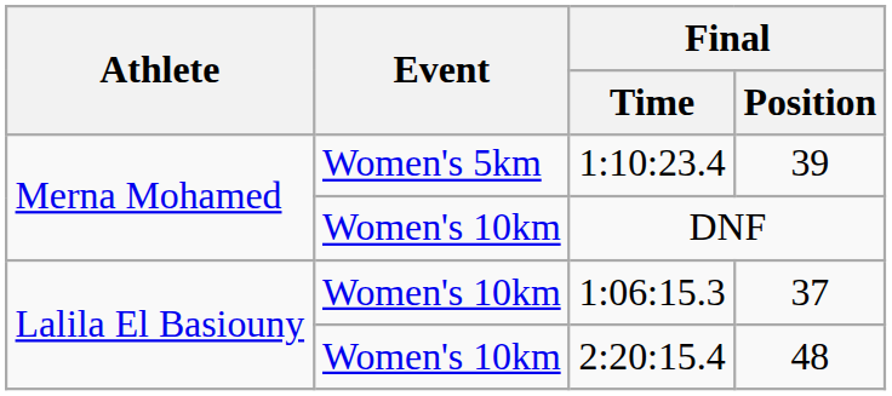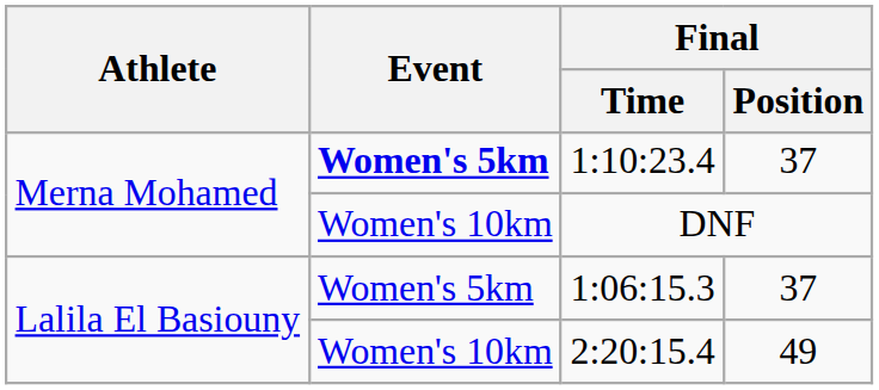 <table class="wikitable" border="1" style="font-size:90%">
 <tr>
 <th rowspan=2>Athlete</th>
 <th rowspan=2>Event</th>
 <th colspan=2>Final</th>
 </tr>
 <tr>
 <th>Time</th>
 <th>Position</th>
 </tr>
 <tr>
 <td rowspan=2><a href='#'>Merna Mohamed</a></td>
-<td><a href='#'>Women's 5km</a></td>
+<td><strong><a href='#'>Women's 5km</a></strong></td>
 <td align=center>1:10:23.4</td>
-<td align=center>39</td>
+<td align=center>37</td>
 </tr>
 <tr>
 <td><a href='#'>Women's 10km</a></td>
 <td align=center colspan=2>DNF</td>
 </tr>
 <tr>
 <td rowspan=2><a href='#'>Lalila El Basiouny</a></td>
-<td><a href='#'>Women's 10km</a></td>
+<td><a href='#'>Women's 5km</a></td>
 <td align=center>1:06:15.3</td>
 <td align=center>37</td>
 </tr>
 <tr>
 <td><a href='#'>Women's 10km</a></td>
 <td align=center>2:20:15.4</td>
-<td align=center>48</td>
+<td align=center>49</td>
 </tr>
 </table>
